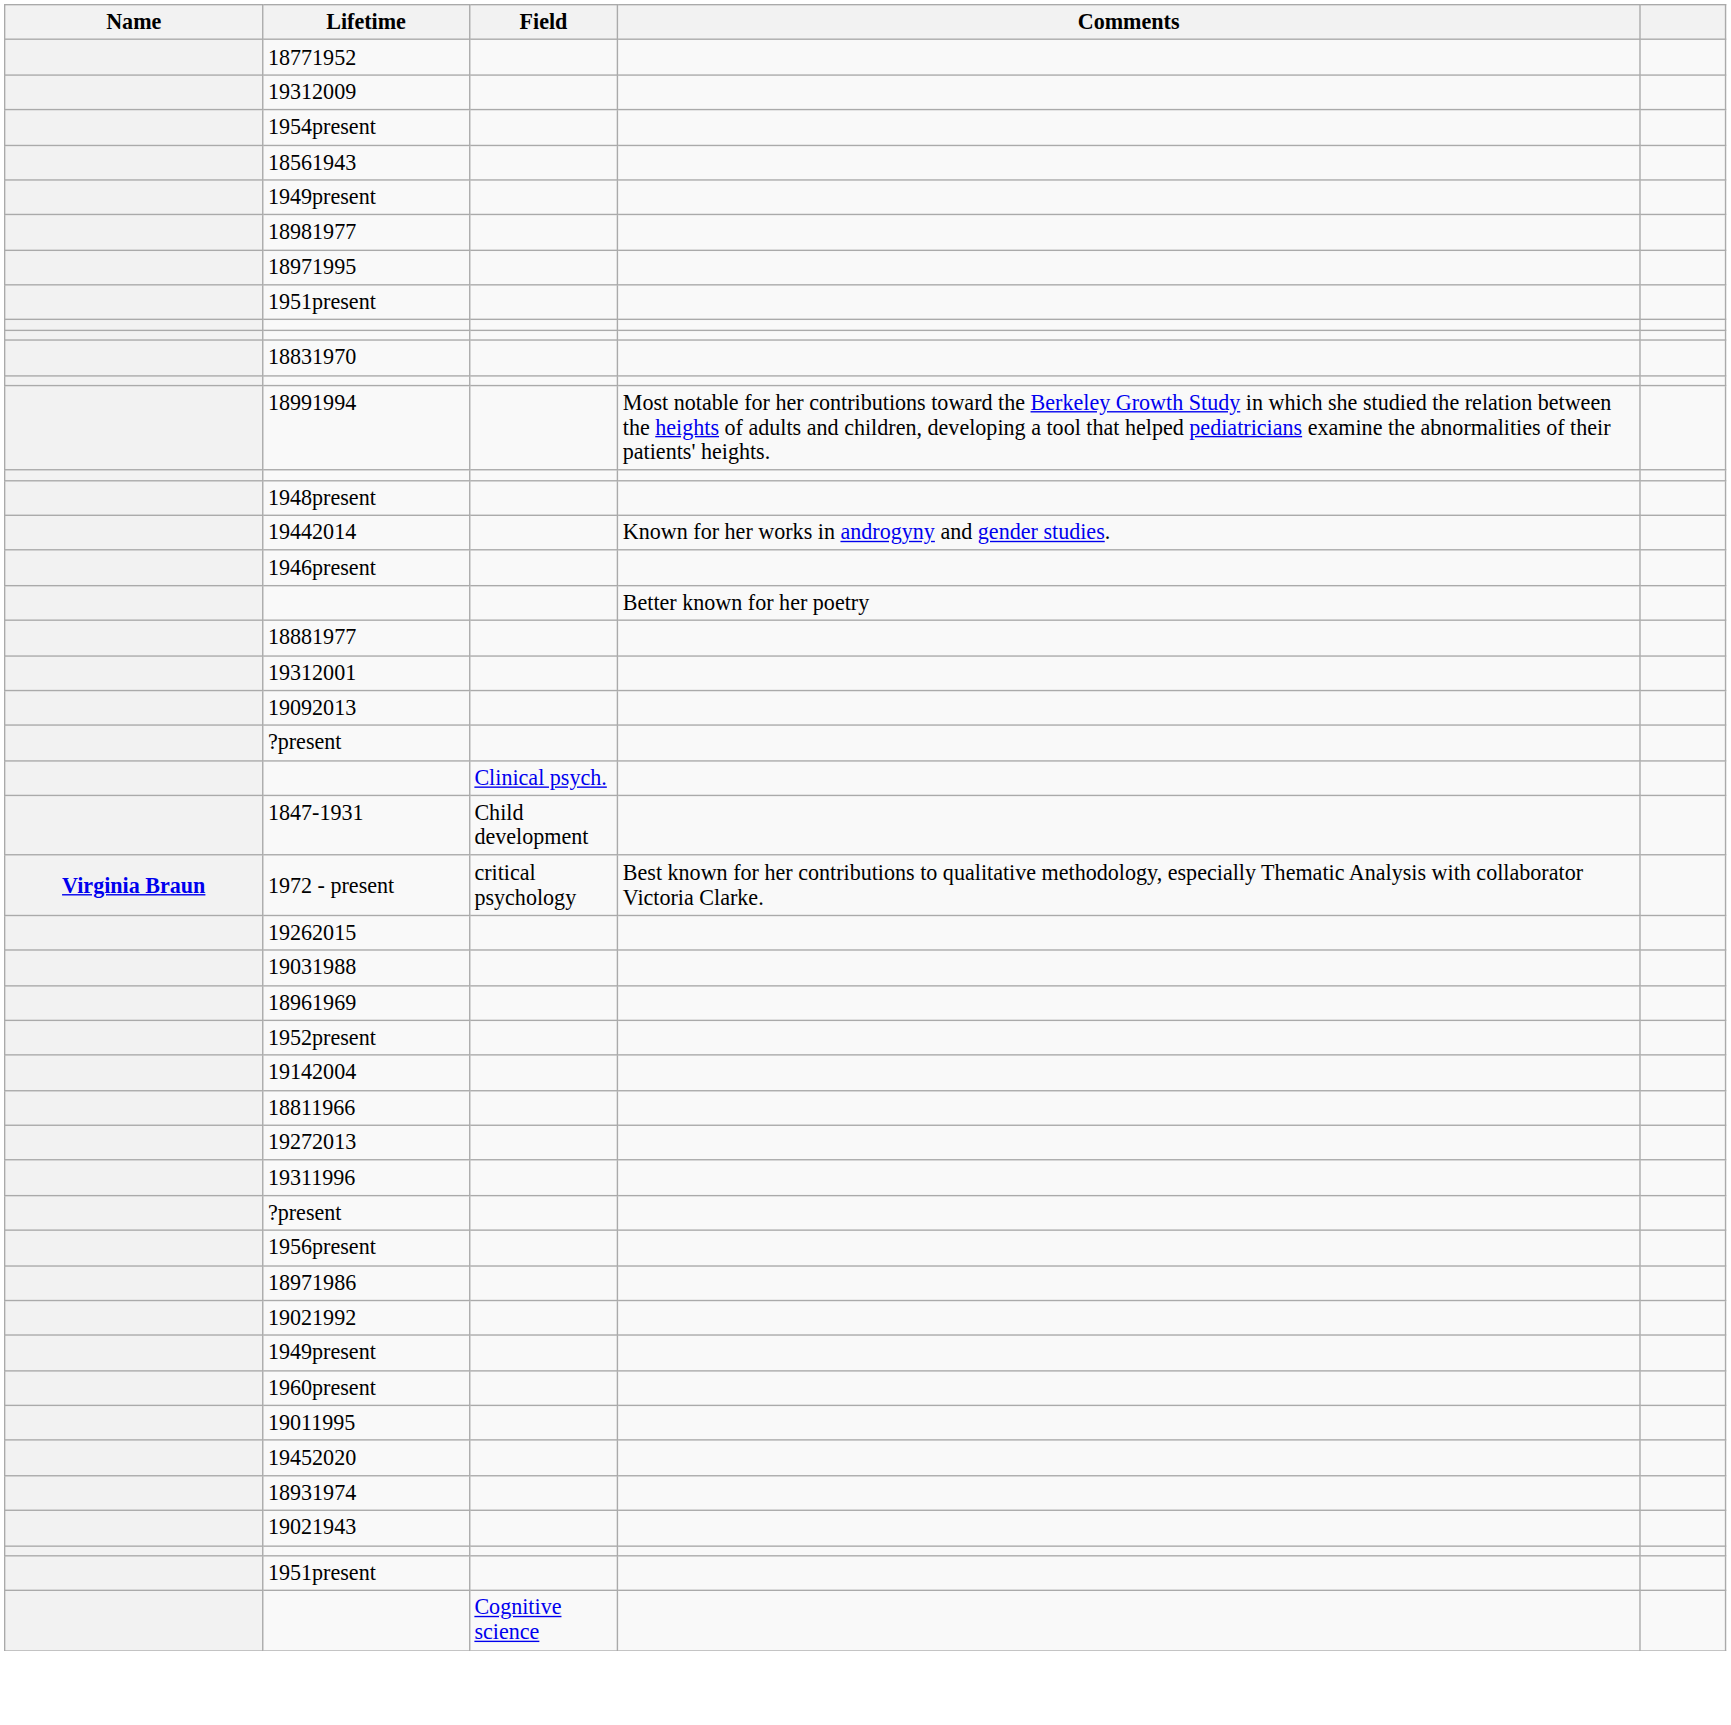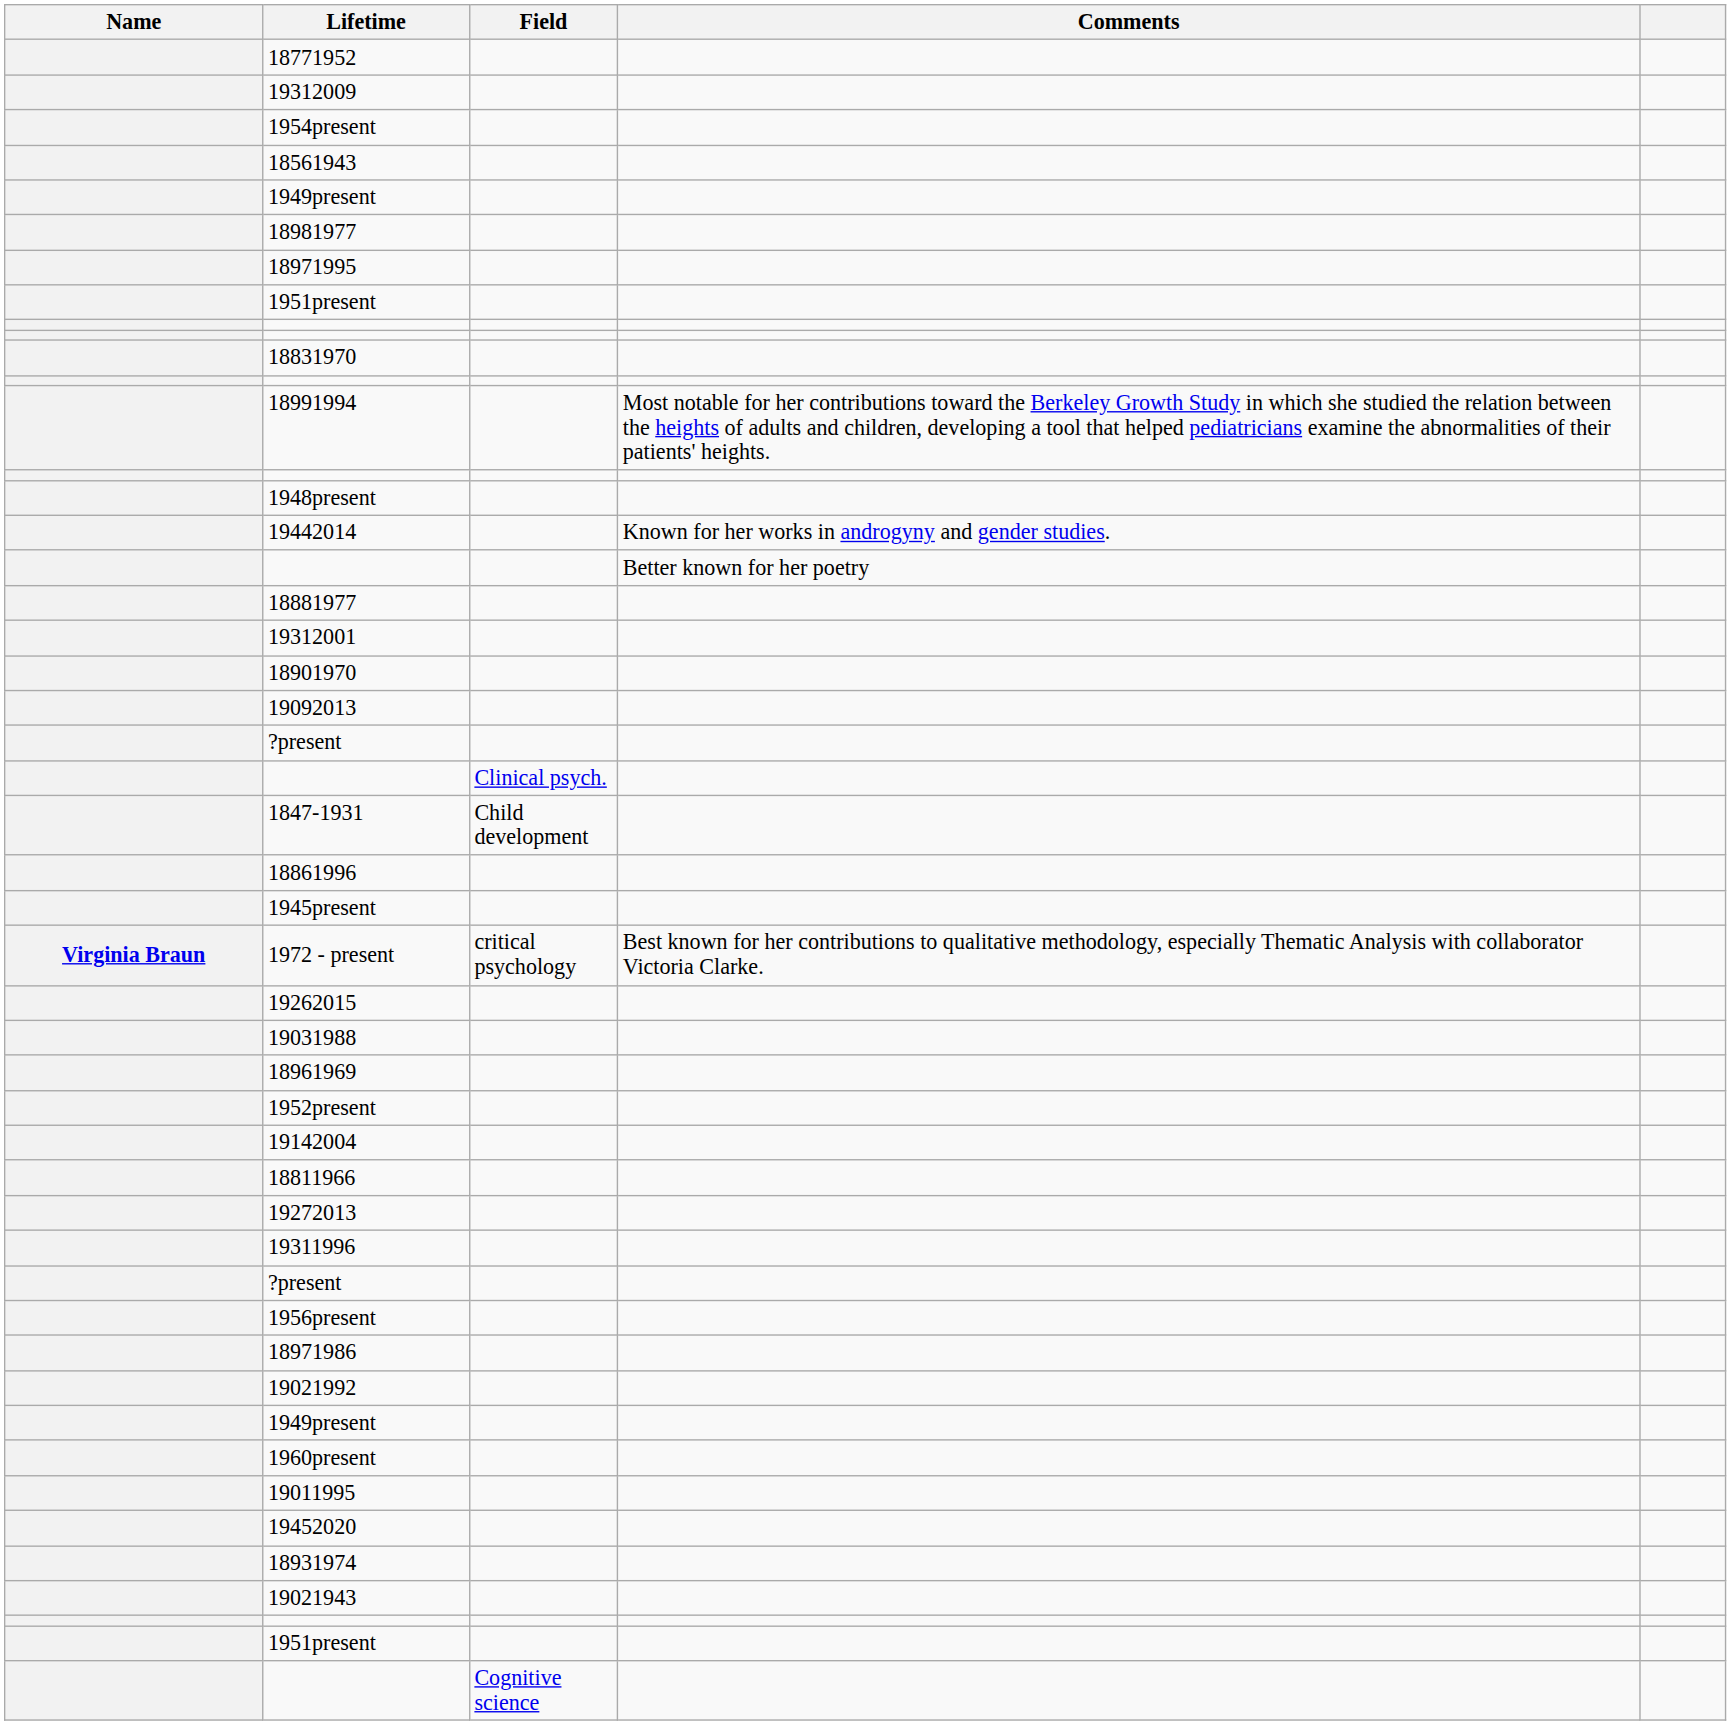 <table class="sortable wikitable plainrowheaders">
 <tr>
 <th width="15%" scope="col">Name</th>
 <th width="12%" scope="col">Lifetime</th>
 <th>Field</th>
 <th>Comments</th>
 <th class="unsortable" width="5%" scope="col"></th>
 </tr>
 <tr style="vertical-align: top;">
 <th scope="row"></th>
 <td>18771952</td>
 <td></td>
 <td></td>
 <td align="center"></td>
 </tr>
 <tr style="vertical-align: top;">
 <th scope="row"></th>
 <td>19312009</td>
 <td></td>
 <td></td>
 <td align="center"></td>
 </tr>
 <tr style="vertical-align: top;">
 <th scope="row"></th>
 <td>1954present</td>
 <td></td>
 <td></td>
 <td align="center"></td>
 </tr>
 <tr style="vertical-align: top;">
 <th scope="row"></th>
 <td>18561943</td>
 <td></td>
 <td></td>
 <td align="center"></td>
 </tr>
 <tr style="vertical-align: top;">
 <th scope="row"></th>
 <td>1949present</td>
 <td></td>
 <td></td>
 <td align="center"></td>
 </tr>
 <tr style="vertical-align: top;">
 <th scope="row"></th>
 <td>18981977</td>
 <td></td>
 <td></td>
 <td align="center"></td>
 </tr>
 <tr style="vertical-align: top;">
 <th scope="row"></th>
 <td>18971995</td>
 <td></td>
 <td></td>
 <td align="center"></td>
 </tr>
 <tr style="vertical-align: top;">
 <th scope="row"></th>
 <td>1951present</td>
 <td></td>
 <td></td>
 <td align="center"></td>
 </tr>
 <tr style="vertical-align: top;">
 <th scope="row"></th>
 <td></td>
 <td></td>
 <td></td>
 <td align="center"></td>
 </tr>
 <tr style="vertical-align: top;">
 <th scope="row"></th>
 <td></td>
 <td></td>
 <td></td>
 <td align="center"></td>
 </tr>
 <tr style="vertical-align: top;">
 <th scope="row"></th>
 <td>18831970</td>
 <td></td>
 <td></td>
 <td align="center"></td>
 </tr>
 <tr style="vertical-align: top;">
 <th scope="row"></th>
 <td></td>
 <td></td>
 <td></td>
 <td align="center"></td>
 </tr>
 <tr style="vertical-align: top;">
 <th scope="row"></th>
 <td>18991994</td>
 <td></td>
 <td>Most notable for her contributions toward the <a href='#'>Berkeley Growth Study</a> in which she studied the relation between the <a href='#'>heights</a> of adults and children, developing a tool that helped <a href='#'>pediatricians</a> examine the abnormalities of their patients' heights.</td>
 <td align="center"></td>
 </tr>
 <tr style="vertical-align: top;">
 <th scope="row"></th>
 <td></td>
 <td></td>
 <td></td>
 <td align="center"></td>
 </tr>
 <tr style="vertical-align: top;">
 <th scope="row"></th>
 <td>1948present</td>
 <td></td>
 <td></td>
 <td align="center"></td>
 </tr>
 <tr style="vertical-align: top;">
 <th scope="row"></th>
 <td>19442014</td>
 <td></td>
 <td>Known for her works in <a href='#'>androgyny</a> and <a href='#'>gender studies</a>.</td>
 <td align="center"></td>
 </tr>
 <tr style="vertical-align: top;">
 <th scope="row"></th>
-<td>1946present</td>
-<td></td>
-<td></td>
-<td align="center"></td>
-</tr>
-<tr style="vertical-align: top;">
-<th scope="row"></th>
 <td></td>
 <td></td>
 <td>Better known for her poetry</td>
 <td align="center"></td>
 </tr>
 <tr style="vertical-align: top;">
 <th scope="row"></th>
 <td>18881977</td>
 <td></td>
 <td></td>
 <td align="center"></td>
 </tr>
 <tr style="vertical-align: top;">
 <th scope="row"></th>
 <td>19312001</td>
+<td></td>
+<td></td>
+<td align="center"></td>
+</tr>
+<tr style="vertical-align: top;">
+<th scope="row"></th>
+<td>18901970</td>
 <td></td>
 <td></td>
 <td align="center"></td>
 </tr>
 <tr style="vertical-align: top;">
 <th scope="row"></th>
 <td>19092013</td>
 <td></td>
 <td></td>
 <td align="center"></td>
 </tr>
 <tr style="vertical-align: top;">
 <th scope="row"></th>
 <td>?present</td>
 <td></td>
 <td></td>
 <td align="center"></td>
 </tr>
 <tr style="vertical-align: top;">
 <th scope="row"></th>
 <td></td>
 <td><a href='#'>Clinical psych.</a></td>
 <td></td>
 <td align="center"></td>
 </tr>
 <tr style="vertical-align: top;">
 <th scope="row"></th>
 <td>1847-1931</td>
 <td>Child development</td>
+<td></td>
+<td align="center"></td>
+</tr>
+<tr style="vertical-align: top;">
+<th scope="row"></th>
+<td>18861996</td>
+<td></td>
+<td></td>
+<td align="center"></td>
+</tr>
+<tr style="vertical-align: top;">
+<th scope="row"></th>
+<td>1945present</td>
+<td></td>
 <td></td>
 <td align="center"></td>
 </tr>
 <tr>
 <th><a href='#'>Virginia Braun</a></th>
 <td>1972 - present</td>
 <td>critical psychology</td>
 <td>Best known for her contributions to qualitative methodology, especially Thematic Analysis with collaborator Victoria Clarke.</td>
 <td></td>
 </tr>
 <tr style="vertical-align: top;">
 <th scope="row"></th>
 <td>19262015</td>
 <td></td>
 <td></td>
 <td align="center"></td>
 </tr>
 <tr style="vertical-align: top;">
 <th scope="row"></th>
 <td>19031988</td>
 <td></td>
 <td></td>
 <td align="center"></td>
 </tr>
 <tr style="vertical-align: top;">
 <th scope="row"></th>
 <td>18961969</td>
 <td></td>
 <td></td>
 <td align="center"></td>
 </tr>
 <tr style="vertical-align: top;">
 <th scope="row"></th>
 <td>1952present</td>
 <td></td>
 <td></td>
 <td align="center"></td>
 </tr>
 <tr style="vertical-align: top;">
 <th scope="row"></th>
 <td>19142004</td>
 <td></td>
 <td></td>
 <td align="center"></td>
 </tr>
 <tr style="vertical-align: top;">
 <th scope="row"></th>
 <td>18811966</td>
 <td></td>
 <td></td>
 <td align="center"></td>
 </tr>
 <tr style="vertical-align: top;">
 <th scope="row"></th>
 <td>19272013</td>
 <td></td>
 <td></td>
 <td align="center"></td>
 </tr>
 <tr style="vertical-align: top;">
 <th scope="row"></th>
 <td>19311996</td>
 <td></td>
 <td></td>
 <td align="center"></td>
 </tr>
 <tr style="vertical-align: top;">
 <th scope="row"></th>
 <td>?present</td>
 <td></td>
 <td></td>
 <td align="center"></td>
 </tr>
 <tr style="vertical-align: top;">
 <th scope="row"></th>
 <td>1956present</td>
 <td></td>
 <td></td>
 <td align="center"></td>
 </tr>
 <tr style="vertical-align: top;">
 <th scope="row"></th>
 <td>18971986</td>
 <td></td>
 <td></td>
 <td align="center"></td>
 </tr>
 <tr style="vertical-align: top;">
 <th scope="row"></th>
 <td>19021992</td>
 <td></td>
 <td></td>
 <td align="center"></td>
 </tr>
 <tr style="vertical-align: top;">
 <th scope="row"></th>
 <td>1949present</td>
 <td></td>
 <td></td>
 <td align="center"></td>
 </tr>
 <tr style="vertical-align: top;">
 <th scope="row"></th>
 <td>1960present</td>
 <td></td>
 <td></td>
 <td align="center"></td>
 </tr>
 <tr style="vertical-align: top;">
 <th scope="row"></th>
 <td>19011995</td>
 <td></td>
 <td></td>
 <td align="center"></td>
 </tr>
 <tr style="vertical-align: top;">
 <th scope="row"></th>
 <td>19452020</td>
 <td></td>
 <td></td>
 <td align="center"></td>
 </tr>
 <tr style="vertical-align: top;">
 <th scope="row"></th>
 <td>18931974</td>
 <td></td>
 <td></td>
 <td align="center"></td>
 </tr>
 <tr style="vertical-align: top;">
 <th scope="row"></th>
 <td>19021943</td>
 <td></td>
 <td></td>
 <td align="center"></td>
 </tr>
 <tr style="vertical-align: top;">
 <th scope="row"></th>
 <td></td>
 <td></td>
 <td></td>
 <td align="center"></td>
 </tr>
 <tr style="vertical-align: top;">
 <th scope="row"></th>
 <td>1951present</td>
 <td></td>
 <td></td>
 <td align="center"></td>
 </tr>
 <tr style="vertical-align: top;">
 <th scope="row"></th>
 <td></td>
 <td><a href='#'>Cognitive science</a></td>
 <td></td>
 <td align="center"></td>
 </tr>
 </table>
